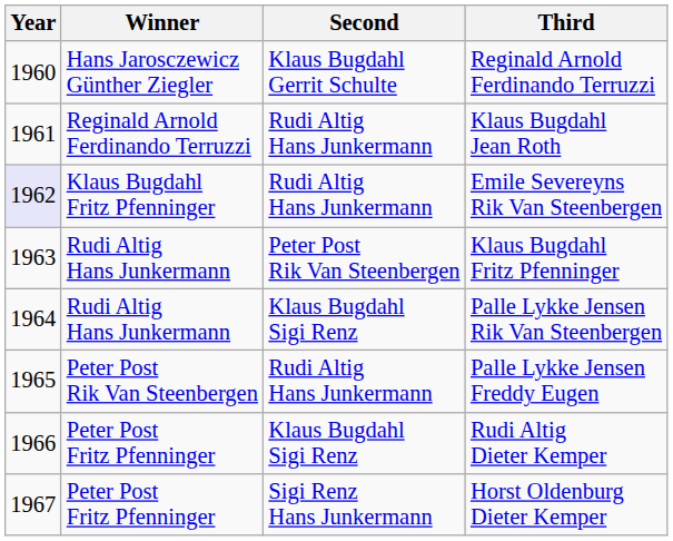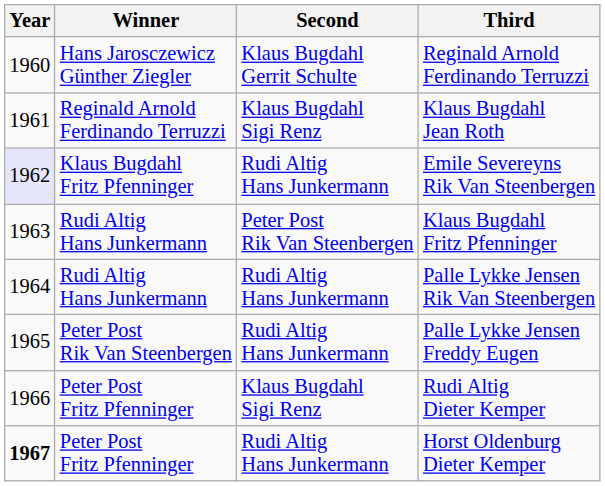 <table style="margin-bottom: 10px;" data-cx-mt-provider="Apertium" class="wikitable">
 <tr>
 <th>Year</th>
 <th>Winner</th>
 <th>Second</th>
 <th>Third</th>
 </tr>
 <tr>
 <td>1960</td>
 <td> <a href='#'>Hans Jarosczewicz</a> <br>  <a href='#'>Günther Ziegler</a></td>
 <td> <a href='#'>Klaus Bugdahl</a> <br>  <a href='#'>Gerrit Schulte</a></td>
 <td> <a href='#'>Reginald Arnold</a> <br>  <a href='#'>Ferdinando Terruzzi</a></td>
 </tr>
 <tr>
 <td>1961</td>
 <td> <a href='#'>Reginald Arnold</a> <br>  <a href='#'>Ferdinando Terruzzi</a></td>
-<td> <a href='#'>Rudi Altig</a> <br>  <a href='#'>Hans Junkermann</a></td>
+<td> <a href='#'>Klaus Bugdahl</a> <br>  <a href='#'>Sigi Renz</a></td>
 <td> <a href='#'>Klaus Bugdahl</a> <br>  <a href='#'>Jean Roth</a></td>
 </tr>
 <tr>
 <td style="background: lavender;">1962</td>
 <td> <a href='#'>Klaus Bugdahl</a> <br>  <a href='#'>Fritz Pfenninger</a></td>
 <td> <a href='#'>Rudi Altig</a> <br>  <a href='#'>Hans Junkermann</a></td>
 <td> <a href='#'>Emile Severeyns</a> <br>  <a href='#'>Rik Van Steenbergen</a></td>
 </tr>
 <tr>
 <td>1963</td>
 <td> <a href='#'>Rudi Altig</a> <br>  <a href='#'>Hans Junkermann</a></td>
 <td> <a href='#'>Peter Post</a> <br>  <a href='#'>Rik Van Steenbergen</a></td>
 <td> <a href='#'>Klaus Bugdahl</a> <br>  <a href='#'>Fritz Pfenninger</a></td>
 </tr>
 <tr>
 <td>1964</td>
 <td> <a href='#'>Rudi Altig</a> <br>  <a href='#'>Hans Junkermann</a></td>
-<td> <a href='#'>Klaus Bugdahl</a> <br>  <a href='#'>Sigi Renz</a></td>
+<td> <a href='#'>Rudi Altig</a> <br>  <a href='#'>Hans Junkermann</a></td>
 <td> <a href='#'>Palle Lykke Jensen</a> <br>  <a href='#'>Rik Van Steenbergen</a></td>
 </tr>
 <tr>
 <td>1965</td>
 <td> <a href='#'>Peter Post</a> <br>  <a href='#'>Rik Van Steenbergen</a></td>
 <td> <a href='#'>Rudi Altig</a> <br>  <a href='#'>Hans Junkermann</a></td>
 <td> <a href='#'>Palle Lykke Jensen</a> <br>  <a href='#'>Freddy Eugen</a></td>
 </tr>
 <tr>
 <td>1966</td>
 <td> <a href='#'>Peter Post</a> <br>  <a href='#'>Fritz Pfenninger</a></td>
 <td> <a href='#'>Klaus Bugdahl</a> <br>  <a href='#'>Sigi Renz</a></td>
 <td> <a href='#'>Rudi Altig</a> <br>  <a href='#'>Dieter Kemper</a></td>
 </tr>
 <tr>
-<td>1967</td>
+<td><strong>1967</strong></td>
 <td> <a href='#'>Peter Post</a> <br>  <a href='#'>Fritz Pfenninger</a></td>
-<td> <a href='#'>Sigi Renz</a><br>  <a href='#'>Hans Junkermann</a></td>
+<td> <a href='#'>Rudi Altig</a> <br>  <a href='#'>Hans Junkermann</a></td>
 <td> <a href='#'>Horst Oldenburg</a> <br>  <a href='#'>Dieter Kemper</a></td>
 </tr>
 </table>
